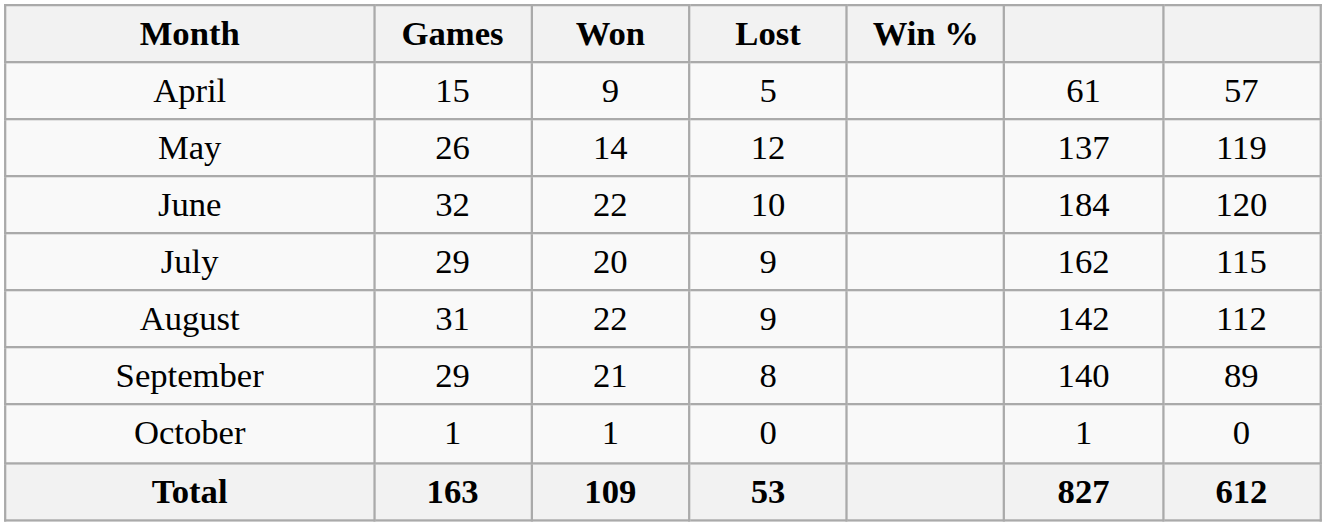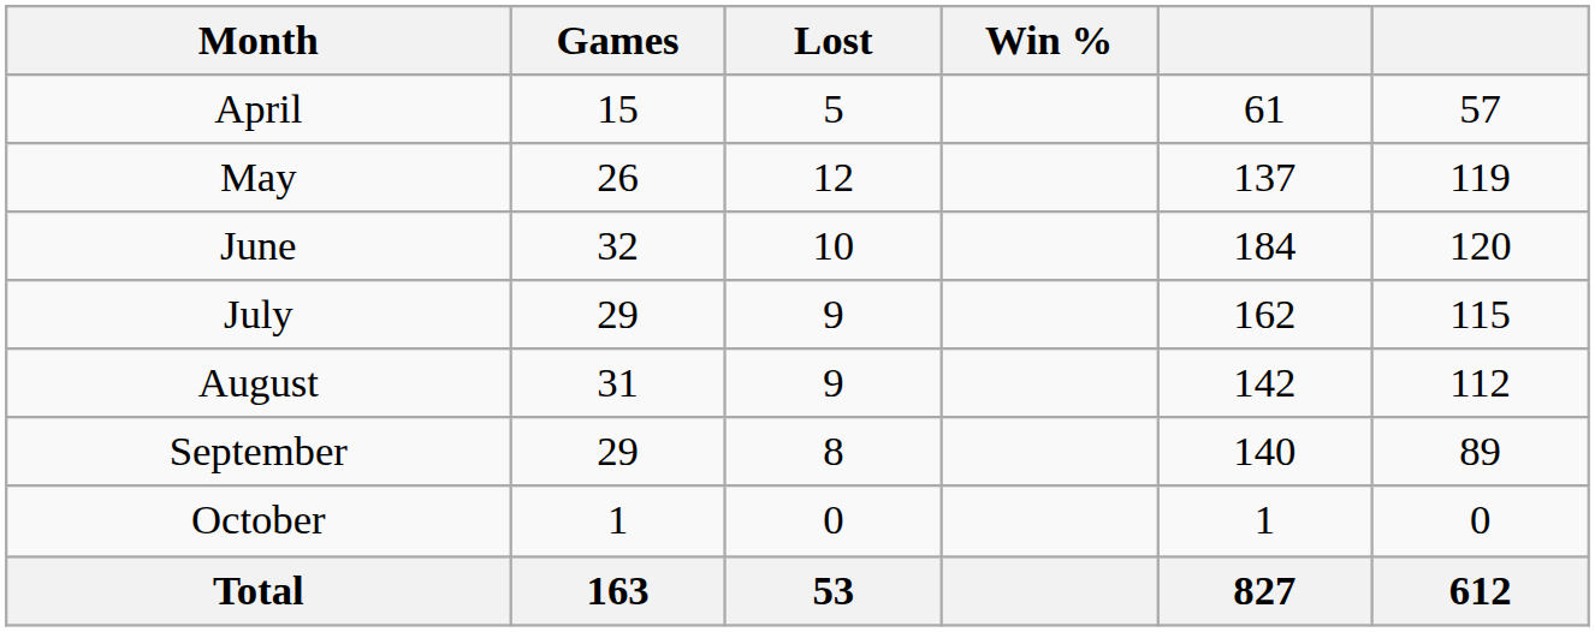 <table class="wikitable" style="margin:1em auto; font-size:95%; text-align:center; width:38em;">
 <tr>
 <th width="28%">Month</th>
 <th width="12%">Games</th>
-<th width="12%">Won</th>
 <th width="12%">Lost</th>
 <th width="12%">Win %</th>
 <th width="12%"></th>
 <th width="12%"></th>
 </tr>
 <tr>
 <td>April</td>
 <td>15</td>
-<td>9</td>
 <td>5</td>
 <td></td>
 <td>61</td>
 <td>57</td>
 </tr>
 <tr>
 <td>May</td>
 <td>26</td>
-<td>14</td>
 <td>12</td>
 <td></td>
 <td>137</td>
 <td>119</td>
 </tr>
 <tr>
 <td>June</td>
 <td>32</td>
-<td>22</td>
 <td>10</td>
 <td></td>
 <td>184</td>
 <td>120</td>
 </tr>
 <tr>
 <td>July</td>
 <td>29</td>
-<td>20</td>
 <td>9</td>
 <td></td>
 <td>162</td>
 <td>115</td>
 </tr>
 <tr>
 <td>August</td>
 <td>31</td>
-<td>22</td>
 <td>9</td>
 <td></td>
 <td>142</td>
 <td>112</td>
 </tr>
 <tr>
 <td>September</td>
 <td>29</td>
-<td>21</td>
 <td>8</td>
 <td></td>
 <td>140</td>
 <td>89</td>
 </tr>
 <tr>
 <td>October</td>
-<td>1</td>
 <td>1</td>
 <td>0</td>
 <td></td>
 <td>1</td>
 <td>0</td>
 </tr>
 <tr>
 <th>Total</th>
 <th>163</th>
-<th>109</th>
 <th>53</th>
 <th></th>
 <th>827</th>
 <th>612</th>
 </tr>
 </table>
